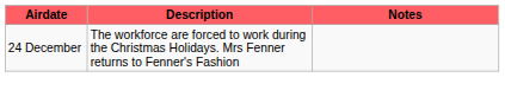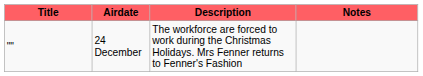 <table class="wikitable" style="font-size:94%;">
 <tr>
+<th style="background:#ff5f64; width:18%;">Title</th>
 <th style="background:#ff5f64; width:8%;">Airdate</th>
 <th style="background:#ff5f64; width:30%;">Description</th>
 <th style="background:#ff5f64; width:25%;">Notes</th>
 </tr>
 <tr>
+<td>""</td>
 <td>24 December</td>
 <td>The workforce are forced to work during the Christmas Holidays. Mrs Fenner returns to Fenner's Fashion</td>
 <td></td>
 </tr>
 </table>
